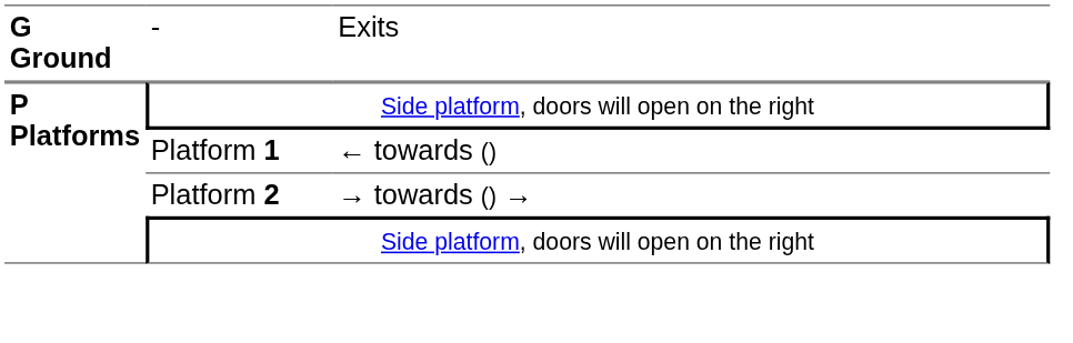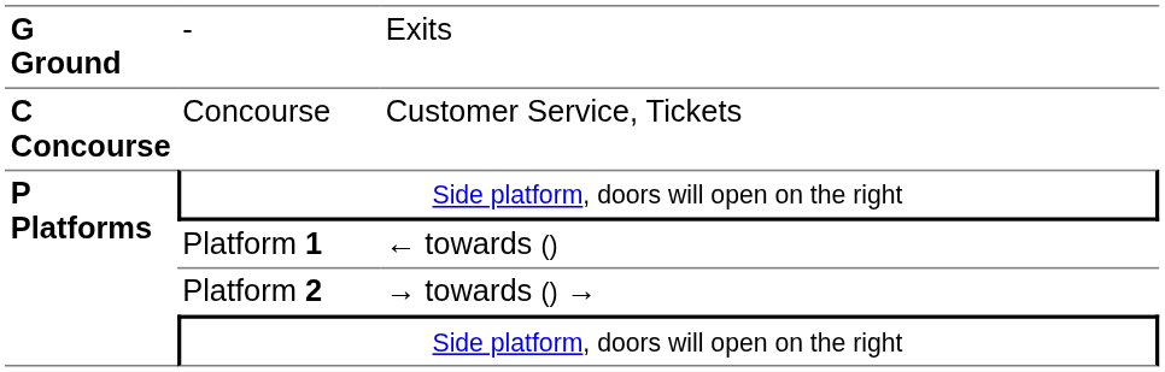 <table table border=0 cellspacing=0 cellpadding=3>
 <tr>
 <td style="border-bottom:solid 1px gray;border-top:solid 1px gray;" width=50 valign=top><strong>G<br>Ground</strong></td>
 <td style="border-top:solid 1px gray;border-bottom:solid 1px gray;" width=100 valign=top>-</td>
 <td style="border-top:solid 1px gray;border-bottom:solid 1px gray;" width=400 valign=top>Exits</td>
+</tr>
+<tr>
+<td valign=top><strong>C<br>Concourse</strong></td>
+<td valign=top>Concourse</td>
+<td valign=top>Customer Service, Tickets</td>
 </tr>
 <tr>
 <td style="border-top:solid 1px gray;border-bottom:solid 1px gray;" rowspan=4 valign=top><strong>P<br>Platforms</strong></td>
 <td style="border-top:solid 1px gray;border-right:solid 2px black;border-left:solid 2px black;border-bottom:solid 2px black;text-align:center;" colspan=2><small><a href='#'>Side platform</a>, doors will open on the right</small></td>
 </tr>
 <tr>
 <td style="border-bottom:solid 1px gray;">Platform <span><strong>1</strong></span></td>
 <td style="border-bottom:solid 1px gray;">←  towards  <small>()</small></td>
 </tr>
 <tr>
 <td>Platform <span><strong>2</strong></span></td>
 <td><span>→</span>  towards  <small>()</small> →</td>
 </tr>
 <tr>
 <td style="border-bottom:solid 1px gray;border-top:solid 2px black;border-right:solid 2px black;border-left:solid 2px black;text-align:center;" colspan=2><small><a href='#'>Side platform</a>, doors will open on the right </small></td>
 </tr>
 </table>
